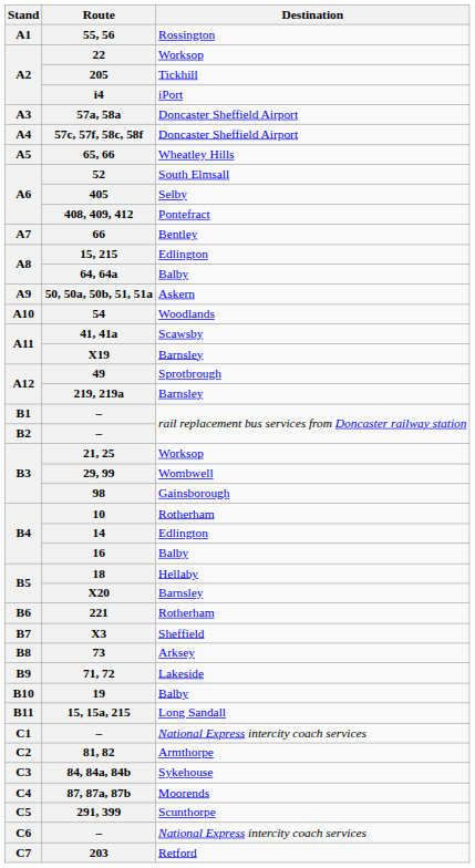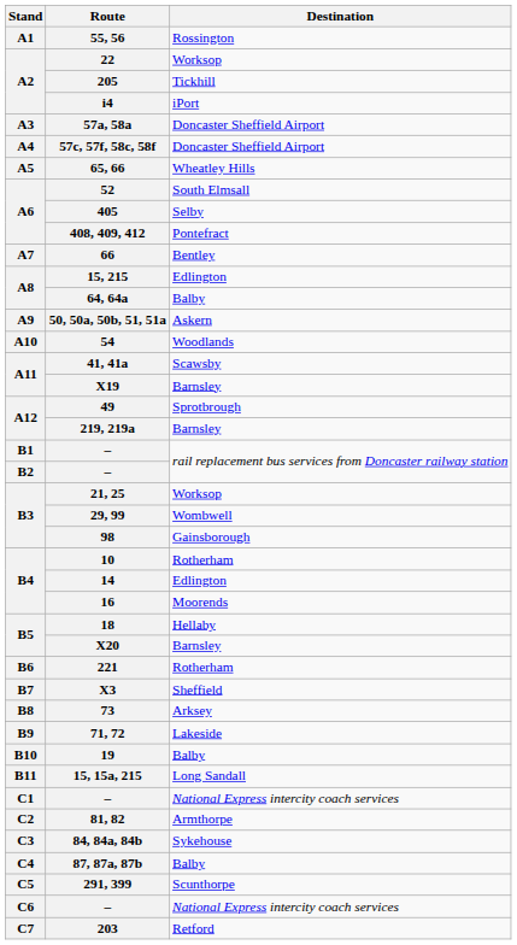 <table class="wikitable">
 <tr>
 <th><strong>Stand</strong></th>
 <th><strong>Route</strong></th>
 <th><strong>Destination</strong></th>
 </tr>
 <tr>
 <th>A1</th>
 <th>55, 56</th>
 <td><a href='#'>Rossington</a>  </td>
 </tr>
 <tr>
 <th rowspan="3">A2</th>
 <th>22</th>
 <td><a href='#'>Worksop</a>   </td>
 </tr>
 <tr>
 <th>205</th>
 <td><a href='#'>Tickhill</a>  </td>
 </tr>
 <tr>
 <th>i4</th>
 <td><a href='#'>iPort</a>  </td>
 </tr>
 <tr>
 <th>A3</th>
 <th>57a, 58a</th>
 <td><a href='#'>Doncaster Sheffield Airport</a>   </td>
 </tr>
 <tr>
 <th>A4</th>
 <th>57c, 57f, 58c, 58f</th>
 <td><a href='#'>Doncaster Sheffield Airport</a>   </td>
 </tr>
 <tr>
 <th>A5</th>
 <th>65, 66</th>
 <td><a href='#'>Wheatley Hills</a>  </td>
 </tr>
 <tr>
 <th rowspan="3">A6</th>
 <th>52</th>
 <td><a href='#'>South Elmsall</a>    </td>
 </tr>
 <tr>
 <th>405</th>
 <td><a href='#'>Selby</a>    </td>
 </tr>
 <tr>
 <th>408, 409, 412</th>
 <td><a href='#'>Pontefract</a>   </td>
 </tr>
 <tr>
 <th>A7</th>
 <th>66</th>
 <td><a href='#'>Bentley</a>  </td>
 </tr>
 <tr>
 <th rowspan="2">A8</th>
 <th>15, 215</th>
 <td><a href='#'>Edlington</a>  </td>
 </tr>
 <tr>
 <th>64, 64a</th>
 <td><a href='#'>Balby</a>  </td>
 </tr>
 <tr>
 <th>A9</th>
 <th>50, 50a, 50b, 51, 51a</th>
 <td><a href='#'>Askern</a>  </td>
 </tr>
 <tr>
 <th>A10</th>
 <th>54</th>
 <td><a href='#'>Woodlands</a>  </td>
 </tr>
 <tr>
 <th rowspan="2">A11</th>
 <th>41, 41a</th>
 <td><a href='#'>Scawsby</a>  </td>
 </tr>
 <tr>
 <th>X19</th>
 <td><a href='#'>Barnsley</a>    </td>
 </tr>
 <tr>
 <th rowspan="2">A12</th>
 <th>49</th>
 <td><a href='#'>Sprotbrough</a>  </td>
 </tr>
 <tr>
 <th>219, 219a</th>
 <td><a href='#'>Barnsley</a>   </td>
 </tr>
 <tr>
 <th>B1</th>
 <th>–</th>
 <td rowspan="2"><em>rail replacement bus services from <a href='#'>Doncaster railway station</a> </em></td>
 </tr>
 <tr>
 <th>B2</th>
 <th>–</th>
 </tr>
 <tr>
 <th rowspan="3">B3</th>
 <th>21, 25</th>
 <td><a href='#'>Worksop</a>   </td>
 </tr>
 <tr>
 <th>29, 99</th>
 <td><a href='#'>Wombwell</a>   </td>
 </tr>
 <tr>
 <th>98</th>
 <td><a href='#'>Gainsborough</a>   </td>
 </tr>
 <tr>
 <th rowspan="3">B4</th>
 <th>10</th>
 <td><a href='#'>Rotherham</a>     </td>
 </tr>
 <tr>
 <th>14</th>
 <td><a href='#'>Edlington</a>  </td>
 </tr>
 <tr>
 <th>16</th>
-<td><a href='#'>Balby</a>  </td>
+<td><a href='#'>Moorends</a>  </td>
 </tr>
 <tr>
 <th rowspan="2">B5</th>
 <th>18</th>
 <td><a href='#'>Hellaby</a>  </td>
 </tr>
 <tr>
 <th>X20</th>
 <td><a href='#'>Barnsley</a>    </td>
 </tr>
 <tr>
 <th>B6</th>
 <th>221</th>
 <td><a href='#'>Rotherham</a>     </td>
 </tr>
 <tr>
 <th>B7</th>
 <th>X3</th>
 <td><a href='#'>Sheffield</a>     </td>
 </tr>
 <tr>
 <th>B8</th>
 <th>73</th>
 <td><a href='#'>Arksey</a>  </td>
 </tr>
 <tr>
 <th>B9</th>
 <th>71, 72</th>
 <td><a href='#'>Lakeside</a>  </td>
 </tr>
 <tr>
 <th>B10</th>
 <th>19</th>
 <td><a href='#'>Balby</a>  </td>
 </tr>
 <tr>
 <th>B11</th>
 <th>15, 15a, 215</th>
 <td><a href='#'>Long Sandall</a>  </td>
 </tr>
 <tr>
 <th>C1</th>
 <th>–</th>
 <td><em><a href='#'>National Express</a> intercity coach services</em></td>
 </tr>
 <tr>
 <th>C2</th>
 <th>81, 82</th>
 <td><a href='#'>Armthorpe</a>  </td>
 </tr>
 <tr>
 <th>C3</th>
 <th>84, 84a, 84b</th>
 <td><a href='#'>Sykehouse</a>  </td>
 </tr>
 <tr>
 <th>C4</th>
 <th>87, 87a, 87b</th>
-<td><a href='#'>Moorends</a>  </td>
+<td><a href='#'>Balby</a>  </td>
 </tr>
 <tr>
 <th>C5</th>
 <th>291, 399</th>
 <td><a href='#'>Scunthorpe</a>   </td>
 </tr>
 <tr>
 <th>C6</th>
 <th>–</th>
 <td><em><a href='#'>National Express</a> intercity coach services</em></td>
 </tr>
 <tr>
 <th>C7</th>
 <th>203</th>
 <td><a href='#'>Retford</a>   </td>
 </tr>
 </table>
